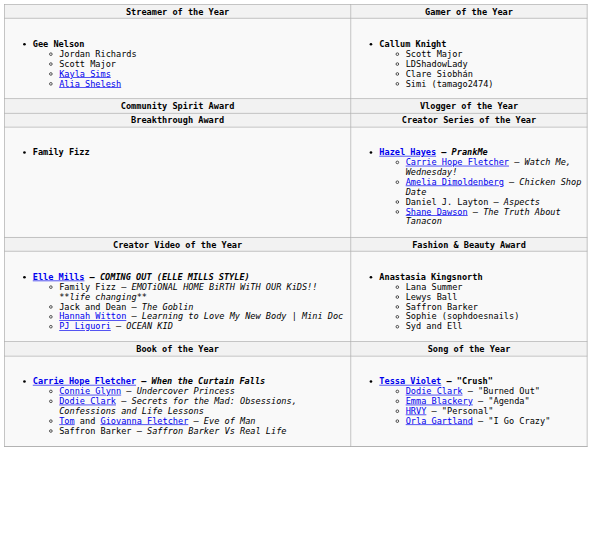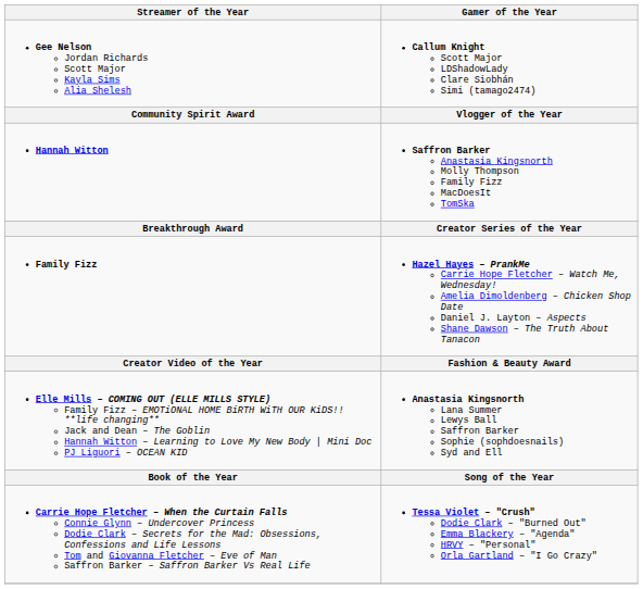 <table class="wikitable" style="width:100%">
 <tr>
 <th style:"width:50%">Streamer of the Year</th>
 <th style:"width:50%">Gamer of the Year</th>
 </tr>
 <tr>
 <td valign="top"><br><ul><li><strong>Gee Nelson</strong><ul><li>Jordan Richards</li><li>Scott Major</li><li><a href='#'>Kayla Sims</a></li><li><a href='#'>Alia Shelesh</a></li></ul></li></ul></td>
 <td valign="top"><br><ul><li><strong>Callum Knight</strong><ul><li>Scott Major</li><li>LDShadowLady</li><li>Clare Siobhán</li><li>Simi (tamago2474)</li></ul></li></ul></td>
 </tr>
 <tr>
 <th style:"width:50%">Community Spirit Award</th>
 <th style:"width:50%">Vlogger of the Year</th>
+</tr>
+<tr>
+<td valign="top"><br><ul><li><strong><a href='#'>Hannah Witton</a></strong></li></ul></td>
+<td valign="top"><br><ul><li><strong>Saffron Barker</strong><ul><li><a href='#'>Anastasia Kingsnorth</a></li><li>Molly Thompson</li><li>Family Fizz</li><li>MacDoesIt</li><li><a href='#'>TomSka</a></li></ul></li></ul></td>
 </tr>
 <tr>
 <th style:"width:50%">Breakthrough Award</th>
 <th style:"width:50%">Creator Series of the Year</th>
 </tr>
 <tr>
 <td valign="top"><br><ul><li><strong>Family Fizz</strong></li></ul></td>
 <td valign="top"><br><ul><li><strong><a href='#'>Hazel Hayes</a> – <em>PrankMe</em> </strong><ul><li><a href='#'>Carrie Hope Fletcher</a> – <em>Watch Me, Wednesday!</em></li><li><a href='#'>Amelia Dimoldenberg</a> – <em>Chicken Shop Date</em></li><li>Daniel J. Layton – <em>Aspects</em></li><li><a href='#'>Shane Dawson</a> – <em>The Truth About Tanacon</em></li></ul></li></ul></td>
 </tr>
 <tr>
 <th style:"width:50%">Creator Video of the Year</th>
 <th style:"width:50%">Fashion & Beauty Award</th>
 </tr>
 <tr>
 <td valign="top"><br><ul><li><strong><a href='#'>Elle Mills</a> – <em>COMING OUT (ELLE MILLS STYLE)</em> </strong><ul><li>Family Fizz – <em>EMOTiONAL HOME BiRTH WiTH OUR KiDS!! **life changing**</em></li><li>Jack and Dean – <em>The Goblin</em></li><li><a href='#'>Hannah Witton</a> – <em>Learning to Love My New Body | Mini Doc</em></li><li><a href='#'>PJ Liguori</a> – <em>OCEAN KID</em></li></ul></li></ul></td>
 <td valign="top"><br><ul><li><strong>Anastasia Kingsnorth</strong><ul><li>Lana Summer</li><li>Lewys Ball</li><li>Saffron Barker</li><li>Sophie (sophdoesnails)</li><li>Syd and Ell</li></ul></li></ul></td>
 </tr>
 <tr>
 <th style:"width:50%">Book of the Year</th>
 <th style:"width:50%">Song of the Year</th>
 </tr>
 <tr>
 <td valign="top"><br><ul><li><strong><a href='#'>Carrie Hope Fletcher</a> – <em>When the Curtain Falls</em> </strong><ul><li><a href='#'>Connie Glynn</a> – <em>Undercover Princess</em></li><li><a href='#'>Dodie Clark</a> – <em>Secrets for the Mad: Obsessions, Confessions and Life Lessons</em></li><li><a href='#'>Tom</a> and <a href='#'>Giovanna Fletcher</a> – <em>Eve of Man</em></li><li>Saffron Barker – <em>Saffron Barker Vs Real Life</em></li></ul></li></ul></td>
 <td valign="top"><br><ul><li><strong><a href='#'>Tessa Violet</a> – "Crush"</strong><ul><li><a href='#'>Dodie Clark</a> – "Burned Out"</li><li><a href='#'>Emma Blackery</a> – "Agenda"</li><li><a href='#'>HRVY</a> – "Personal"</li><li><a href='#'>Orla Gartland</a> – "I Go Crazy"</li></ul></li></ul></td>
 </tr>
 <tr>
 </tr>
 </table>
